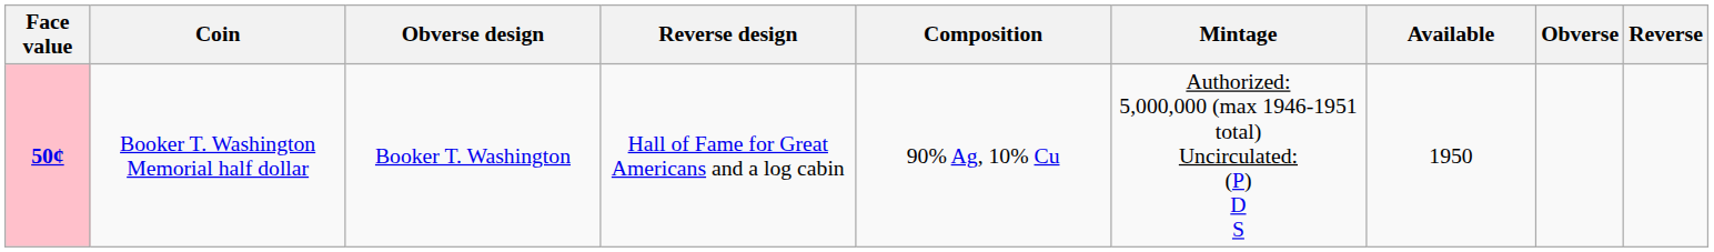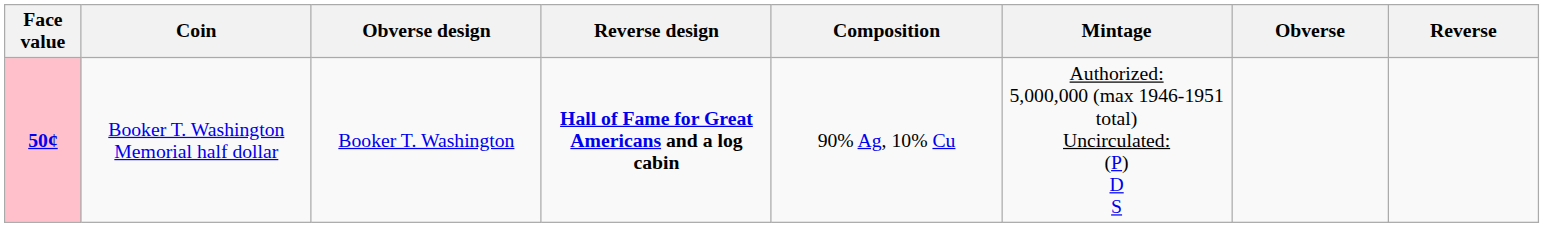 <table class="wikitable">
 <tr>
 <th width="5%">Face value</th>
 <th width="15%">Coin</th>
 <th width="15%">Obverse design</th>
 <th width="15%">Reverse design</th>
 <th width="15%">Composition</th>
 <th width="15%">Mintage</th>
-<th width="10%">Available</th>
 <th>Obverse</th>
 <th>Reverse</th>
 </tr>
 <tr>
 <td align="center" style="background: pink;"><strong><a href='#'>50¢</a></strong></td>
 <td align="center"><a href='#'>Booker T. Washington Memorial half dollar</a></td>
 <td align="center"><a href='#'>Booker T. Washington</a></td>
-<td align="center"><a href='#'>Hall of Fame for Great Americans</a> and a log cabin</td>
+<td align="center"><strong><a href='#'>Hall of Fame for Great Americans</a> and a log cabin</strong></td>
 <td align="center">90% <a href='#'>Ag</a>, 10% <a href='#'>Cu</a></td>
 <td align="center"><u>Authorized:</u><br>5,000,000 (max 1946-1951 total)<br><u>Uncirculated:</u><br> (<a href='#'>P</a>) <br>  <a href='#'>D</a> <br>  <a href='#'>S</a></td>
-<td align="center">1950</td>
 <td></td>
 <td></td>
 </tr>
 </table>
